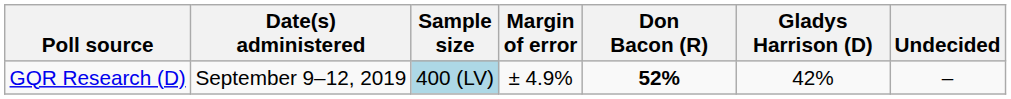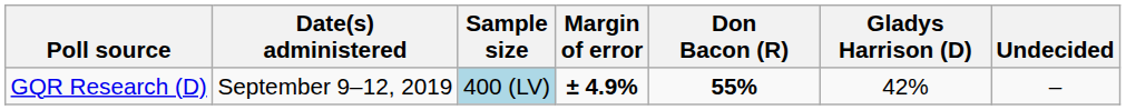 <table class="wikitable" style="font-size:90%;text-align:center;">
 <tr valign=bottom>
 <th>Poll source</th>
 <th>Date(s)<br>administered</th>
 <th>Sample<br>size</th>
 <th>Margin<br>of error</th>
 <th style="width:100px;">Don<br>Bacon (R)</th>
 <th style="width:100px;">Gladys<br>Harrison (D)</th>
 <th>Undecided</th>
 </tr>
 <tr>
 <td style="text-align:left;"><a href='#'>GQR Research (D)</a></td>
 <td>September 9–12, 2019</td>
 <td style="background: lightblue;">400 (LV)</td>
-<td>± 4.9%</td>
-<td><strong>52%</strong></td>
+<td><strong>± 4.9%</strong></td>
+<td><strong>55%</strong></td>
 <td>42%</td>
 <td>–</td>
 </tr>
 </table>
